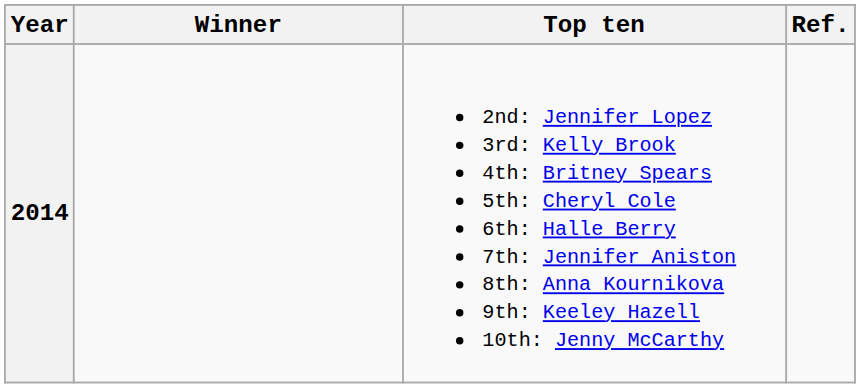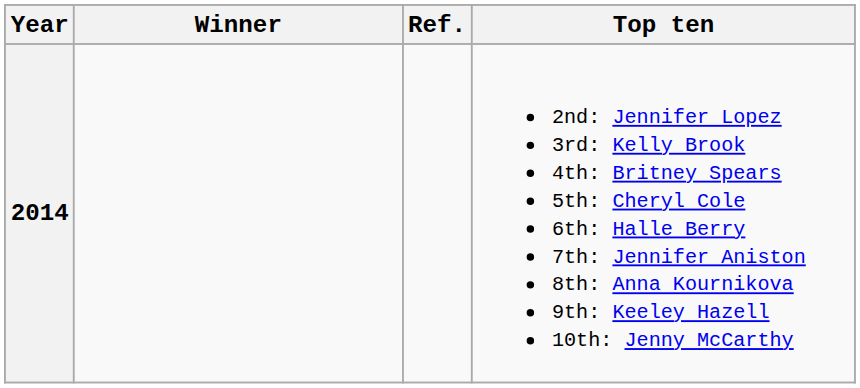 <table class="wikitable plainrowheaders">
 <tr>
 <th scope=col>Year</th>
 <th scope=col width=170px>Winner</th>
+<th scope=col class=unsortable>Ref.</th>
 <th scope=col width=200px class=unsortable>Top ten</th>
-<th scope=col class=unsortable>Ref.</th>
 </tr>
 <tr>
 <th scope=row style="text-align:center;">2014</th>
 <td align=center></td>
+<td align=center></td>
 <td><br><ul><li><small>2nd: <a href='#'>Jennifer Lopez</a></small></li><li><small>3rd: <a href='#'>Kelly Brook</a></small></li><li><small>4th: <a href='#'>Britney Spears</a></small></li><li><small>5th: <a href='#'>Cheryl Cole</a></small></li><li><small>6th: <a href='#'>Halle Berry</a></small></li><li><small>7th: <a href='#'>Jennifer Aniston</a></small></li><li><small>8th: <a href='#'>Anna Kournikova</a></small></li><li><small>9th: <a href='#'>Keeley Hazell</a></small></li><li><small>10th: <a href='#'>Jenny McCarthy</a></small></li></ul></td>
-<td align=center></td>
 </tr>
 </table>
